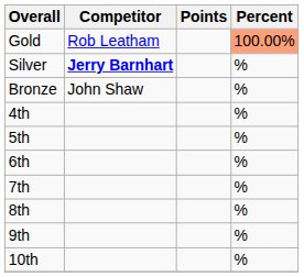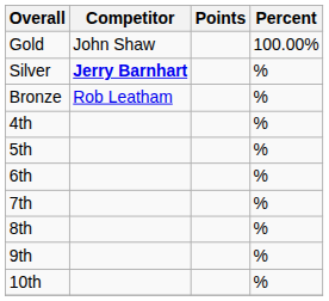 <table class="wikitable sortable" style="text-align: left;">
 <tr>
 <th>Overall</th>
 <th>Competitor</th>
 <th>Points</th>
 <th>Percent</th>
 </tr>
 <tr>
 <td> Gold</td>
-<td> <a href='#'>Rob Leatham</a></td>
+<td> John Shaw</td>
 <td></td>
-<td style="background: lightsalmon;">100.00%</td>
+<td>100.00%</td>
 </tr>
 <tr>
 <td> Silver</td>
 <td><strong> <a href='#'>Jerry Barnhart</a></strong></td>
 <td></td>
 <td>%</td>
 </tr>
 <tr>
 <td> Bronze</td>
-<td> John Shaw</td>
+<td> <a href='#'>Rob Leatham</a></td>
 <td></td>
 <td>%</td>
 </tr>
 <tr>
 <td>4th</td>
 <td></td>
 <td></td>
 <td>%</td>
 </tr>
 <tr>
 <td>5th</td>
 <td></td>
 <td></td>
 <td>%</td>
 </tr>
 <tr>
 <td>6th</td>
 <td></td>
 <td></td>
 <td>%</td>
 </tr>
 <tr>
 <td>7th</td>
 <td></td>
 <td></td>
 <td>%</td>
 </tr>
 <tr>
 <td>8th</td>
 <td></td>
 <td></td>
 <td>%</td>
 </tr>
 <tr>
 <td>9th</td>
 <td></td>
 <td></td>
 <td>%</td>
 </tr>
 <tr>
 <td>10th</td>
 <td></td>
 <td></td>
 <td>%</td>
 </tr>
 <tr>
 </tr>
 </table>
